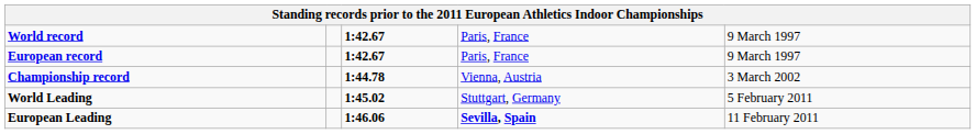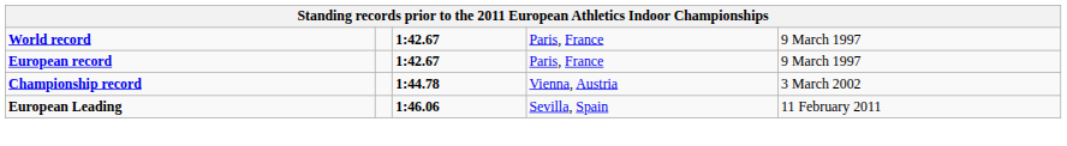 <table class="wikitable" width=75%>
 <tr>
 <th colspan="5">Standing records prior to the 2011 European Athletics Indoor Championships</th>
 </tr>
 <tr>
 <td><strong><a href='#'>World record</a></strong></td>
 <td></td>
 <td><strong>1:42.67</strong></td>
 <td><a href='#'>Paris</a>, <a href='#'>France</a></td>
 <td>9 March 1997</td>
 </tr>
 <tr>
 <td><strong><a href='#'>European record</a></strong></td>
 <td></td>
 <td><strong>1:42.67</strong></td>
 <td><a href='#'>Paris</a>, <a href='#'>France</a></td>
 <td>9 March 1997</td>
 </tr>
 <tr>
 <td><strong><a href='#'>Championship record</a></strong></td>
 <td></td>
 <td><strong>1:44.78</strong></td>
 <td><a href='#'>Vienna</a>, <a href='#'>Austria</a></td>
 <td>3 March 2002</td>
 </tr>
 <tr>
-<td><strong>World Leading</strong></td>
-<td></td>
-<td><strong>1:45.02</strong></td>
-<td><a href='#'>Stuttgart</a>, <a href='#'>Germany</a></td>
-<td>5 February 2011</td>
-</tr>
-<tr>
 <td><strong>European Leading</strong></td>
 <td></td>
 <td><strong>1:46.06</strong></td>
-<td><strong><a href='#'>Sevilla</a>, <a href='#'>Spain</a></strong></td>
+<td><a href='#'>Sevilla</a>, <a href='#'>Spain</a></td>
 <td>11 February 2011</td>
 </tr>
 </table>
